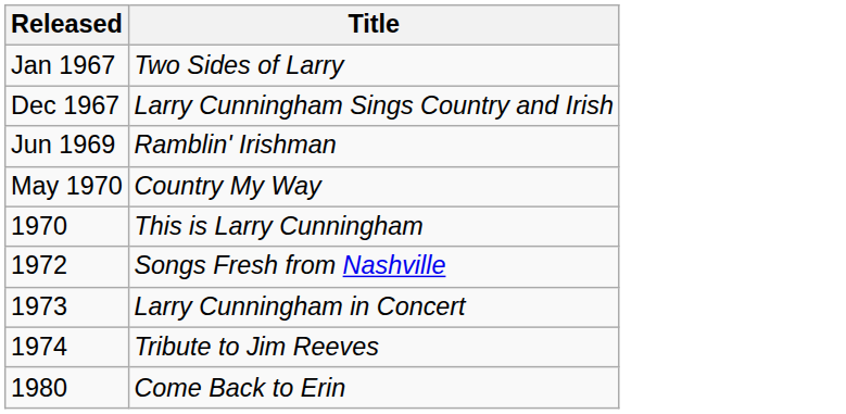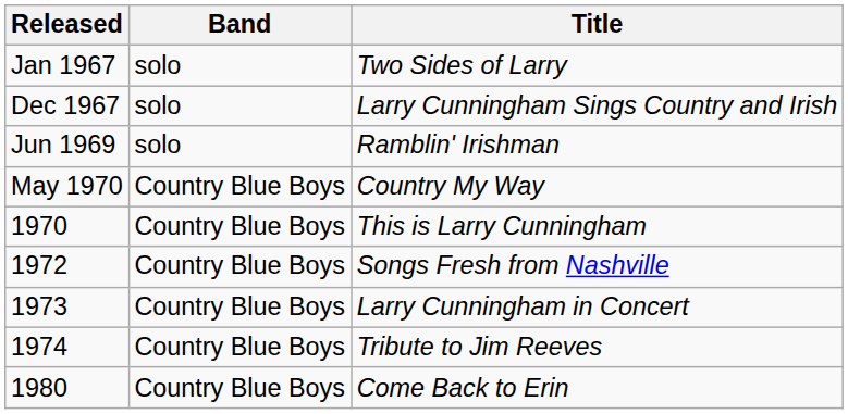 <table class=wikitable>
 <tr>
 <th>Released</th>
+<th>Band</th>
 <th>Title</th>
 </tr>
 <tr>
 <td>Jan 1967</td>
+<td>solo</td>
 <td><em>Two Sides of Larry</em></td>
 </tr>
 <tr>
 <td>Dec 1967</td>
+<td>solo</td>
 <td><em>Larry Cunningham Sings Country and Irish</em></td>
 </tr>
 <tr>
 <td>Jun 1969</td>
+<td>solo</td>
 <td><em>Ramblin' Irishman</em></td>
 </tr>
 <tr>
 <td>May 1970</td>
+<td>Country Blue Boys</td>
 <td><em>Country My Way</em></td>
 </tr>
 <tr>
 <td>1970</td>
+<td>Country Blue Boys</td>
 <td><em>This is Larry Cunningham</em></td>
 </tr>
 <tr>
 <td>1972</td>
+<td>Country Blue Boys</td>
 <td><em>Songs Fresh from <a href='#'>Nashville</a></em></td>
 </tr>
 <tr>
 <td>1973</td>
+<td>Country Blue Boys</td>
 <td><em>Larry Cunningham in Concert</em></td>
 </tr>
 <tr>
 <td>1974</td>
+<td>Country Blue Boys</td>
 <td><em>Tribute to Jim Reeves</em></td>
 </tr>
 <tr>
 <td>1980</td>
+<td>Country Blue Boys</td>
 <td><em>Come Back to Erin</em></td>
 </tr>
 </table>
